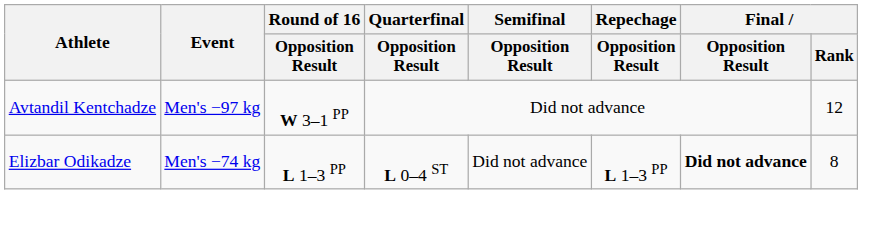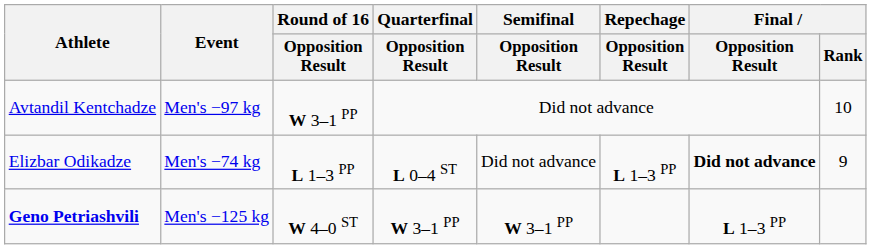 <table class="wikitable" style="font-size:90%">
 <tr>
 <th rowspan=2>Athlete</th>
 <th rowspan=2>Event</th>
 <th>Round of 16</th>
 <th>Quarterfinal</th>
 <th>Semifinal</th>
 <th>Repechage</th>
 <th colspan=2>Final / </th>
 </tr>
 <tr style="font-size: 95%">
 <th>Opposition<br>Result</th>
 <th>Opposition<br>Result</th>
 <th>Opposition<br>Result</th>
 <th>Opposition<br>Result</th>
 <th>Opposition<br>Result</th>
 <th>Rank</th>
 </tr>
 <tr align=center>
 <td align=left><a href='#'>Avtandil Kentchadze</a></td>
 <td align=left><a href='#'>Men's −97 kg</a></td>
 <td><br><strong>W</strong> 3–1 <sup>PP</sup></td>
 <td colspan=4>Did not advance</td>
-<td>12</td>
+<td>10</td>
 </tr>
 <tr align=center>
 <td align=left><a href='#'>Elizbar Odikadze</a></td>
 <td align=left><a href='#'>Men's −74 kg</a></td>
 <td><br><strong>L</strong> 1–3 <sup>PP</sup></td>
 <td><br><strong>L</strong> 0–4 <sup>ST</sup></td>
 <td>Did not advance</td>
 <td><br><strong>L</strong> 1–3 <sup>PP</sup></td>
 <td><strong>Did not advance</strong></td>
-<td>8</td>
+<td>9</td>
+</tr>
+<tr align=center>
+<td align=left><strong><a href='#'>Geno Petriashvili</a></strong></td>
+<td align=left><a href='#'>Men's −125 kg</a></td>
+<td><br><strong>W</strong> 4–0 <sup>ST</sup></td>
+<td><br><strong>W</strong> 3–1 <sup>PP</sup></td>
+<td><br><strong>W</strong> 3–1 <sup>PP</sup></td>
+<td></td>
+<td><br><strong>L</strong> 1–3 <sup>PP</sup></td>
+<td></td>
 </tr>
 </table>
